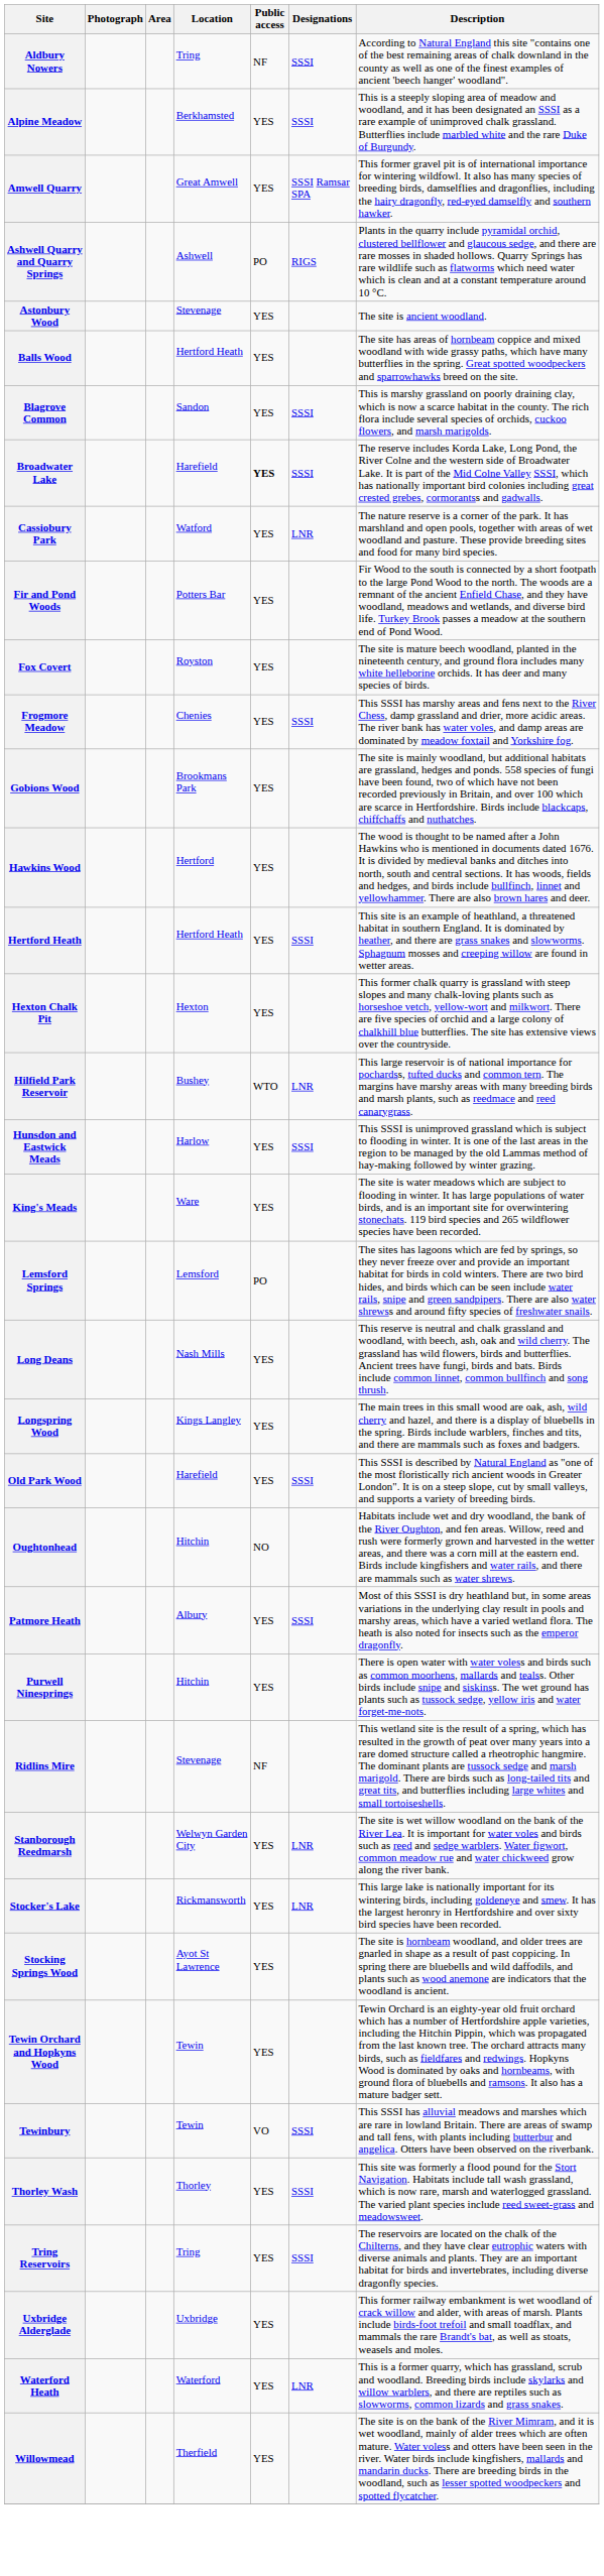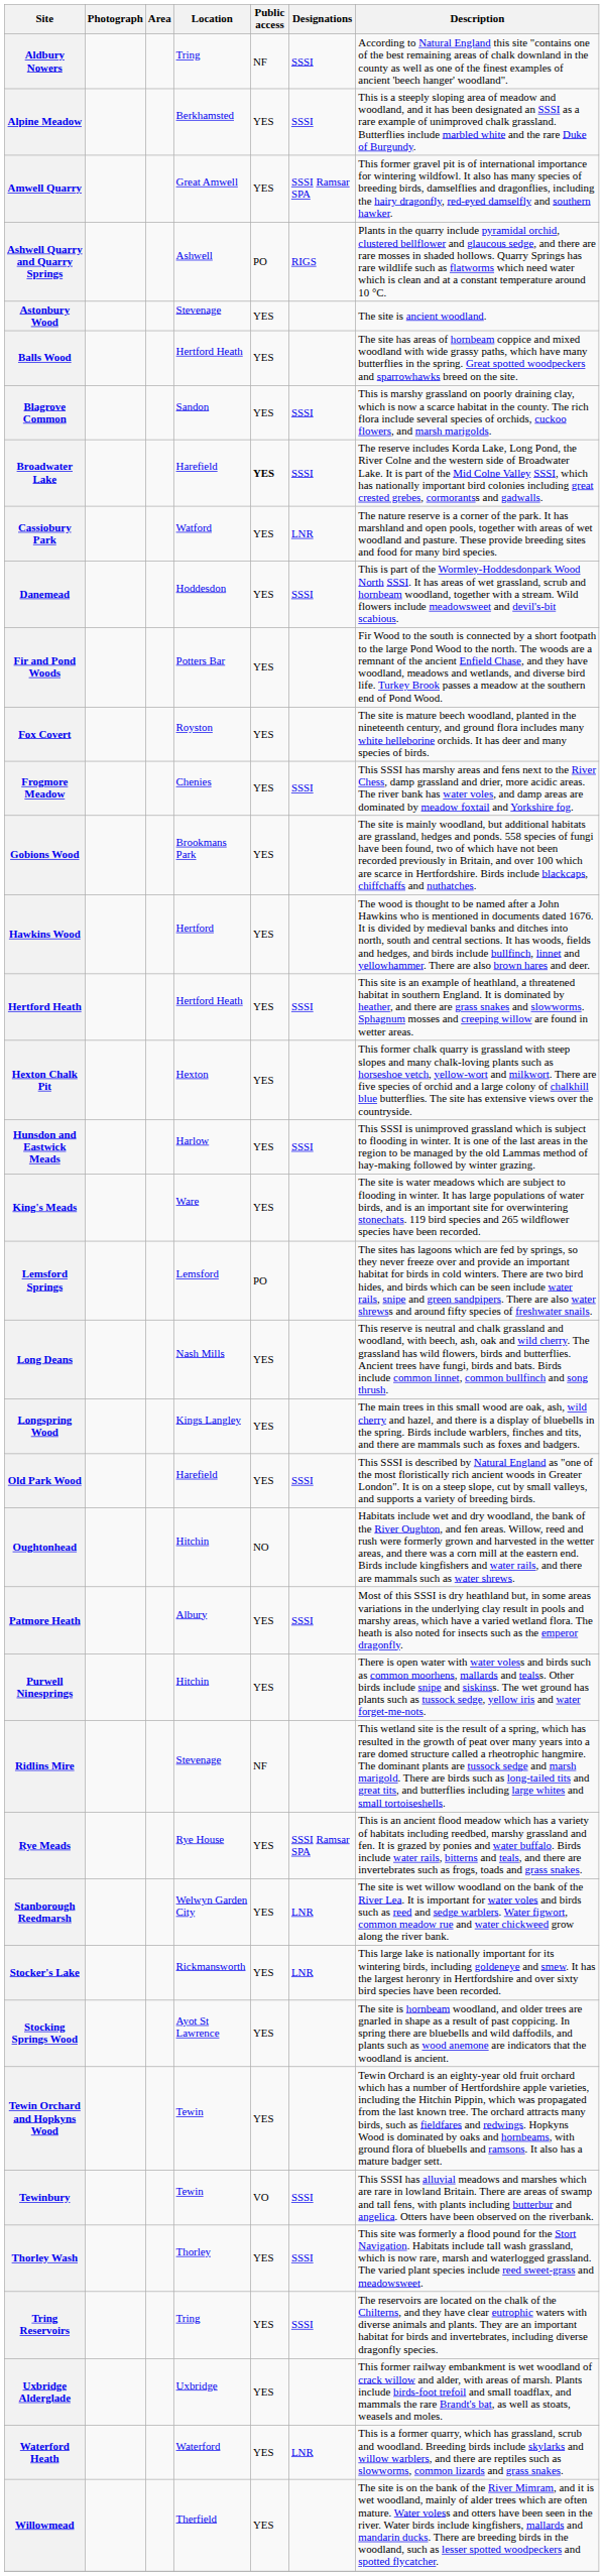 <table class="wikitable sortable plainrowheaders">
 <tr>
 <th scope="col">Site</th>
 <th scope="col" class="unsortable">Photograph</th>
 <th scope="col" data-sort-type="number">Area</th>
 <th scope="col">Location</th>
 <th scope="col">Public access</th>
 <th scope="col">Designations</th>
 <th scope="col" class="unsortable">Description</th>
 </tr>
 <tr>
 <th scope="row"><a href='#'>Aldbury Nowers</a></th>
 <td></td>
 <td></td>
 <td><a href='#'>Tring</a><br><br></td>
 <td>NF</td>
 <td><a href='#'>SSSI</a></td>
 <td>According to <a href='#'>Natural England</a> this site "contains one of the best remaining areas of chalk downland in the county as well as one of the finest examples of ancient 'beech hanger' woodland".</td>
 </tr>
 <tr>
 <th scope="row"><a href='#'>Alpine Meadow</a></th>
 <td></td>
 <td></td>
 <td><a href='#'>Berkhamsted</a><br> <br> </td>
 <td>YES</td>
 <td><a href='#'>SSSI</a></td>
 <td>This is a steeply sloping area of meadow and woodland, and it has been designated an <a href='#'>SSSI</a> as a rare example of unimproved chalk grassland. Butterflies include <a href='#'>marbled white</a> and the rare <a href='#'>Duke of Burgundy</a>.</td>
 </tr>
 <tr>
 <th scope="row"><a href='#'>Amwell Quarry</a></th>
 <td></td>
 <td></td>
 <td><a href='#'>Great Amwell</a><br><br></td>
 <td>YES</td>
 <td><a href='#'>SSSI</a> <a href='#'>Ramsar</a> <a href='#'>SPA</a></td>
 <td>This former gravel pit is of international importance for wintering wildfowl. It also has many species of breeding birds, damselflies and dragonflies, including the <a href='#'>hairy dragonfly</a>, <a href='#'>red-eyed damselfly</a> and <a href='#'>southern hawker</a>.</td>
 </tr>
 <tr>
 <th scope="row"><a href='#'>Ashwell Quarry and Quarry Springs</a></th>
 <td></td>
 <td></td>
 <td><a href='#'>Ashwell</a><br> <br> </td>
 <td>PO</td>
 <td><a href='#'>RIGS</a></td>
 <td>Plants in the quarry include <a href='#'>pyramidal orchid</a>, <a href='#'>clustered bellflower</a> and <a href='#'>glaucous sedge</a>, and there are rare mosses in shaded hollows. Quarry Springs has rare wildlife such as <a href='#'>flatworms</a> which need water which is clean and at a constant temperature around 10 °C.</td>
 </tr>
 <tr>
 <th scope="row"><a href='#'>Astonbury Wood</a></th>
 <td></td>
 <td></td>
 <td><a href='#'>Stevenage</a><br> <br> </td>
 <td>YES</td>
 <td></td>
 <td>The site is <a href='#'>ancient woodland</a>.</td>
 </tr>
 <tr>
 <th scope="row"><a href='#'>Balls Wood</a></th>
 <td></td>
 <td></td>
 <td><a href='#'>Hertford Heath</a><br> <br> </td>
 <td>YES</td>
 <td></td>
 <td>The site has areas of <a href='#'>hornbeam</a> coppice and mixed woodland with wide grassy paths, which have many butterflies in the spring. <a href='#'>Great spotted woodpeckers</a> and <a href='#'>sparrowhawks</a> breed on the site.</td>
 </tr>
 <tr>
 <th scope="row"><a href='#'>Blagrove Common</a></th>
 <td></td>
 <td></td>
 <td><a href='#'>Sandon</a><br> <br> </td>
 <td>YES</td>
 <td><a href='#'>SSSI</a></td>
 <td>This is marshy grassland on poorly draining clay, which is now a scarce habitat in the county. The rich flora include several species of orchids, <a href='#'>cuckoo flowers</a>, and <a href='#'>marsh marigolds</a>.</td>
 </tr>
 <tr>
 <th scope="row"><a href='#'>Broadwater Lake</a></th>
 <td></td>
 <td></td>
 <td><a href='#'>Harefield</a><br> <br> </td>
 <td><strong>YES</strong></td>
 <td><a href='#'>SSSI</a></td>
 <td>The reserve includes Korda Lake, Long Pond, the River Colne and the western side of Broadwater Lake. It is part of the <a href='#'>Mid Colne Valley</a> <a href='#'>SSSI</a>, which has nationally important bird colonies including <a href='#'>great crested grebes</a>, <a href='#'>cormorants</a>s and <a href='#'>gadwalls</a>.</td>
 </tr>
 <tr>
 <th scope="row"><a href='#'>Cassiobury Park</a></th>
 <td></td>
 <td></td>
 <td><a href='#'>Watford</a><br><br></td>
 <td>YES</td>
 <td><a href='#'>LNR</a></td>
 <td>The nature reserve is a corner of the park. It has marshland and open pools, together with areas of wet woodland and pasture. These provide breeding sites and food for many bird species.</td>
 </tr>
 <tr>
+<th scope="row"><a href='#'>Danemead</a></th>
+<td></td>
+<td></td>
+<td><a href='#'>Hoddesdon</a><br><br></td>
+<td>YES</td>
+<td><a href='#'>SSSI</a></td>
+<td>This is part of the <a href='#'>Wormley-Hoddesdonpark Wood North</a> <a href='#'>SSSI</a>. It has areas of wet grassland, scrub and <a href='#'>hornbeam</a> woodland, together with a stream. Wild flowers include <a href='#'>meadowsweet</a> and <a href='#'>devil's-bit scabious</a>.</td>
+</tr>
+<tr>
 <th scope="row"><a href='#'>Fir and Pond Woods</a></th>
 <td></td>
 <td></td>
 <td><a href='#'>Potters Bar</a><br> <br> </td>
 <td>YES</td>
 <td></td>
 <td>Fir Wood to the south is connected by a short footpath to the large Pond Wood to the north. The woods are a remnant of the ancient <a href='#'>Enfield Chase</a>, and they have woodland, meadows and wetlands, and diverse bird life. <a href='#'>Turkey Brook</a> passes a meadow at the southern end of Pond Wood.</td>
 </tr>
 <tr>
 <th scope="row"><a href='#'>Fox Covert</a></th>
 <td></td>
 <td></td>
 <td><a href='#'>Royston</a><br> <br> </td>
 <td>YES</td>
 <td></td>
 <td>The site is mature beech woodland, planted in the nineteenth century, and ground flora includes many <a href='#'>white helleborine</a> orchids. It has deer and many species of birds.</td>
 </tr>
 <tr>
 <th scope="row"><a href='#'>Frogmore Meadow</a></th>
 <td></td>
 <td></td>
 <td><a href='#'>Chenies</a><br> <br> </td>
 <td>YES</td>
 <td><a href='#'>SSSI</a></td>
 <td>This SSSI has marshy areas and fens next to the <a href='#'>River Chess</a>, damp grassland and drier, more acidic areas. The river bank has <a href='#'>water voles</a>, and damp areas are dominated by <a href='#'>meadow foxtail</a> and <a href='#'>Yorkshire fog</a>.</td>
 </tr>
 <tr>
 <th scope="row"><a href='#'>Gobions Wood</a></th>
 <td></td>
 <td></td>
 <td><a href='#'>Brookmans Park</a><br> <br> </td>
 <td>YES</td>
 <td></td>
 <td>The site is mainly woodland, but additional habitats are grassland, hedges and ponds. 558 species of fungi have been found, two of which have not been recorded previously in Britain, and over 100 which are scarce in Hertfordshire. Birds include <a href='#'>blackcaps</a>, <a href='#'>chiffchaffs</a> and <a href='#'>nuthatches</a>.</td>
 </tr>
 <tr>
 <th scope="row"><a href='#'>Hawkins Wood</a></th>
 <td></td>
 <td></td>
 <td><a href='#'>Hertford</a><br> <br> </td>
 <td>YES</td>
 <td></td>
 <td>The wood is thought to be named after a John Hawkins who is mentioned in documents dated 1676. It is divided by medieval banks and ditches into north, south and central sections. It has woods, fields and hedges, and birds include <a href='#'>bullfinch</a>, <a href='#'>linnet</a> and <a href='#'>yellowhammer</a>. There are also <a href='#'>brown hares</a> and deer.</td>
 </tr>
 <tr>
 <th scope="row"><a href='#'>Hertford Heath</a></th>
 <td></td>
 <td></td>
 <td><a href='#'>Hertford Heath</a><br> <br> </td>
 <td>YES</td>
 <td><a href='#'>SSSI</a></td>
 <td>This site is an example of heathland, a threatened habitat in southern England. It is dominated by <a href='#'>heather</a>, and there are <a href='#'>grass snakes</a> and <a href='#'>slowworms</a>. <a href='#'>Sphagnum</a> mosses and <a href='#'>creeping willow</a> are found in wetter areas.</td>
 </tr>
 <tr>
 <th scope="row"><a href='#'>Hexton Chalk Pit</a></th>
 <td></td>
 <td></td>
 <td><a href='#'>Hexton</a><br> <br> </td>
 <td>YES</td>
 <td></td>
 <td>This former chalk quarry is grassland with steep slopes and many chalk-loving plants such as <a href='#'>horseshoe vetch</a>, <a href='#'>yellow-wort</a> and <a href='#'>milkwort</a>. There are five species of orchid and a large colony of <a href='#'>chalkhill blue</a> butterflies. The site has extensive views over the countryside.</td>
-</tr>
-<tr>
-<th scope="row"><a href='#'>Hilfield Park Reservoir</a></th>
-<td></td>
-<td></td>
-<td><a href='#'>Bushey</a><br><br></td>
-<td>WTO</td>
-<td><a href='#'>LNR</a></td>
-<td>This large reservoir is of national importance for <a href='#'>pochards</a>s, <a href='#'>tufted ducks</a> and <a href='#'>common tern</a>. The margins have marshy areas with many breeding birds and marsh plants, such as <a href='#'>reedmace</a> and <a href='#'>reed canarygrass</a>.</td>
 </tr>
 <tr>
 <th scope="row"><a href='#'>Hunsdon and Eastwick Meads</a></th>
 <td></td>
 <td></td>
 <td><a href='#'>Harlow</a><br><br></td>
 <td>YES</td>
 <td><a href='#'>SSSI</a></td>
 <td>This SSSI is unimproved grassland which is subject to flooding in winter. It is one of the last areas in the region to be managed by the old Lammas method of hay-making followed by winter grazing.</td>
 </tr>
 <tr>
 <th scope="row"><a href='#'>King's Meads</a></th>
 <td></td>
 <td></td>
 <td><a href='#'>Ware</a><br> <br> </td>
 <td>YES</td>
 <td></td>
 <td>The site is water meadows which are subject to flooding in winter. It has large populations of water birds, and is an important site for overwintering <a href='#'>stonechats</a>. 119 bird species and 265 wildflower species have been recorded.</td>
 </tr>
 <tr>
 <th scope="row"><a href='#'>Lemsford Springs</a></th>
 <td></td>
 <td></td>
 <td><a href='#'>Lemsford</a><br> <br> </td>
 <td>PO</td>
 <td></td>
 <td>The sites has lagoons which are fed by springs, so they never freeze over and provide an important habitat for birds in cold winters. There are two bird hides, and birds which can be seen include <a href='#'>water rails</a>, <a href='#'>snipe</a> and <a href='#'>green sandpipers</a>. There are also <a href='#'>water shrews</a>s and around fifty species of <a href='#'>freshwater snails</a>.</td>
 </tr>
 <tr>
 <th scope="row"><a href='#'>Long Deans</a></th>
 <td></td>
 <td></td>
 <td><a href='#'>Nash Mills</a><br> <br> </td>
 <td>YES</td>
 <td></td>
 <td>This reserve is neutral and chalk grassland and woodland, with beech, ash, oak and <a href='#'>wild cherry</a>. The grassland has wild flowers, birds and butterflies. Ancient trees have fungi, birds and bats. Birds include <a href='#'>common linnet</a>, <a href='#'>common bullfinch</a> and <a href='#'>song thrush</a>.</td>
 </tr>
 <tr>
 <th scope="row"><a href='#'>Longspring Wood</a></th>
 <td></td>
 <td></td>
 <td><a href='#'>Kings Langley</a><br> <br> </td>
 <td>YES</td>
 <td></td>
 <td>The main trees in this small wood are oak, ash, <a href='#'>wild cherry</a> and hazel, and there is a display of bluebells in the spring. Birds include warblers, finches and tits, and there are mammals such as foxes and badgers.</td>
 </tr>
 <tr>
 <th scope="row"><a href='#'>Old Park Wood</a></th>
 <td></td>
 <td></td>
 <td><a href='#'>Harefield</a><br><br></td>
 <td>YES</td>
 <td><a href='#'>SSSI</a></td>
 <td>This SSSI is described by <a href='#'>Natural England</a> as "one of the most floristically rich ancient woods in Greater London". It is on a steep slope, cut by small valleys, and supports a variety of breeding birds.</td>
 </tr>
 <tr>
 <th scope="row"><a href='#'>Oughtonhead</a></th>
 <td></td>
 <td></td>
 <td><a href='#'>Hitchin</a><br><br></td>
 <td>NO</td>
 <td></td>
 <td>Habitats include wet and dry woodland, the bank of the <a href='#'>River Oughton</a>, and fen areas. Willow, reed and rush were formerly grown and harvested in the wetter areas, and there was a corn mill at the eastern end. Birds include kingfishers and <a href='#'>water rails</a>, and there are mammals such as <a href='#'>water shrews</a>.</td>
 </tr>
 <tr>
 <th scope="row"><a href='#'>Patmore Heath</a></th>
 <td></td>
 <td></td>
 <td><a href='#'>Albury</a><br><br></td>
 <td>YES</td>
 <td><a href='#'>SSSI</a></td>
 <td>Most of this SSSI is dry heathland but, in some areas variations in the underlying clay result in pools and marshy areas, which have a varied wetland flora. The heath is also noted for insects such as the <a href='#'>emperor dragonfly</a>.</td>
 </tr>
 <tr>
 <th scope="row"><a href='#'>Purwell Ninesprings</a></th>
 <td></td>
 <td></td>
 <td><a href='#'>Hitchin</a><br><br></td>
 <td>YES</td>
 <td></td>
 <td>There is open water with <a href='#'>water voles</a>s and birds such as <a href='#'>common moorhens</a>, <a href='#'>mallards</a> and <a href='#'>teals</a>s. Other birds include <a href='#'>snipe</a> and <a href='#'>siskins</a>s. The wet ground has plants such as <a href='#'>tussock sedge</a>, <a href='#'>yellow iris</a> and <a href='#'>water forget-me-nots</a>.</td>
 </tr>
 <tr>
 <th scope="row"><a href='#'>Ridlins Mire</a></th>
 <td></td>
 <td></td>
 <td><a href='#'>Stevenage</a><br><br></td>
 <td>NF</td>
 <td></td>
 <td>This wetland site is the result of a spring, which has resulted in the growth of peat over many years into a rare domed structure called a rheotrophic hangmire. The dominant plants are <a href='#'>tussock sedge</a> and <a href='#'>marsh marigold</a>. There are birds such as <a href='#'>long-tailed tits</a> and <a href='#'>great tits</a>, and butterflies including <a href='#'>large whites</a> and <a href='#'>small tortoiseshells</a>.</td>
+</tr>
+<tr>
+<th scope="row"><a href='#'>Rye Meads</a></th>
+<td></td>
+<td></td>
+<td><a href='#'>Rye House</a><br><br></td>
+<td>YES</td>
+<td><a href='#'>SSSI</a> <a href='#'>Ramsar</a> <a href='#'>SPA</a></td>
+<td>This is an ancient flood meadow which has a variety of habitats including reedbed, marshy grassland and fen. It is grazed by ponies and <a href='#'>water buffalo</a>. Birds include <a href='#'>water rails</a>, <a href='#'>bitterns</a> and <a href='#'>teals</a>, and there are invertebrates such as frogs, toads and <a href='#'>grass snakes</a>.</td>
 </tr>
 <tr>
 <th scope="row"><a href='#'>Stanborough Reedmarsh</a></th>
 <td></td>
 <td></td>
 <td><a href='#'>Welwyn Garden City</a><br><br></td>
 <td>YES</td>
 <td><a href='#'>LNR</a></td>
 <td>The site is wet willow woodland on the bank of the <a href='#'>River Lea</a>. It is important for <a href='#'>water voles</a> and birds such as <a href='#'>reed</a> and <a href='#'>sedge warblers</a>. <a href='#'>Water figwort</a>, <a href='#'>common meadow rue</a> and <a href='#'>water chickweed</a> grow along the river bank.</td>
 </tr>
 <tr>
 <th scope="row"><a href='#'>Stocker's Lake</a></th>
 <td></td>
 <td></td>
 <td><a href='#'>Rickmansworth</a><br><br></td>
 <td>YES</td>
 <td><a href='#'>LNR</a></td>
 <td>This large lake is nationally important for its wintering birds, including <a href='#'>goldeneye</a> and <a href='#'>smew</a>. It has the largest heronry in Hertfordshire and over sixty bird species have been recorded.</td>
 </tr>
 <tr>
 <th scope="row"><a href='#'>Stocking Springs Wood</a></th>
 <td></td>
 <td></td>
 <td><a href='#'>Ayot St Lawrence</a><br><br></td>
 <td>YES</td>
 <td></td>
 <td>The site is <a href='#'>hornbeam</a> woodland, and older trees are gnarled in shape as a result of past coppicing. In spring there are bluebells and wild daffodils, and plants such as <a href='#'>wood anemone</a> are indicators that the woodland is ancient.</td>
 </tr>
 <tr>
 <th scope="row"><a href='#'>Tewin Orchard and Hopkyns Wood</a></th>
 <td></td>
 <td></td>
 <td><a href='#'>Tewin</a><br><br></td>
 <td>YES</td>
 <td></td>
 <td>Tewin Orchard is an eighty-year old fruit orchard which has a number of Hertfordshire apple varieties, including the Hitchin Pippin, which was propagated from the last known tree. The orchard attracts many birds, such as <a href='#'>fieldfares</a> and <a href='#'>redwings</a>. Hopkyns Wood is dominated by oaks and <a href='#'>hornbeams</a>, with ground flora of bluebells and <a href='#'>ramsons</a>. It also has a mature badger sett.</td>
 </tr>
 <tr>
 <th scope="row"><a href='#'>Tewinbury</a></th>
 <td></td>
 <td></td>
 <td><a href='#'>Tewin</a><br><br></td>
 <td>VO</td>
 <td><a href='#'>SSSI</a></td>
 <td>This SSSI has <a href='#'>alluvial</a> meadows and marshes which are rare in lowland Britain. There are areas of swamp and tall fens, with plants including <a href='#'>butterbur</a> and <a href='#'>angelica</a>. Otters have been observed on the riverbank.</td>
 </tr>
 <tr>
 <th scope="row"><a href='#'>Thorley Wash</a></th>
 <td></td>
 <td></td>
 <td><a href='#'>Thorley</a><br><br></td>
 <td>YES</td>
 <td><a href='#'>SSSI</a></td>
 <td>This site was formerly a flood pound for the <a href='#'>Stort Navigation</a>. Habitats include tall wash grassland, which is now rare, marsh and waterlogged grassland. The varied plant species include <a href='#'>reed sweet-grass</a> and <a href='#'>meadowsweet</a>.</td>
 </tr>
 <tr>
 <th scope="row"><a href='#'>Tring Reservoirs</a></th>
 <td></td>
 <td></td>
 <td><a href='#'>Tring</a><br><br></td>
 <td>YES</td>
 <td><a href='#'>SSSI</a></td>
 <td>The reservoirs are located on the chalk of the <a href='#'>Chilterns</a>, and they have clear <a href='#'>eutrophic</a> waters with diverse animals and plants. They are an important habitat for birds and invertebrates, including diverse dragonfly species.</td>
 </tr>
 <tr>
 <th scope="row"><a href='#'>Uxbridge Alderglade</a></th>
 <td></td>
 <td></td>
 <td><a href='#'>Uxbridge</a><br> <br> </td>
 <td>YES</td>
 <td></td>
 <td>This former railway embankment is wet woodland of <a href='#'>crack willow</a> and alder, with areas of marsh. Plants include <a href='#'>birds-foot trefoil</a> and small toadflax, and mammals the rare <a href='#'>Brandt's bat</a>, as well as stoats, weasels and moles.</td>
 </tr>
 <tr>
 <th scope="row"><a href='#'>Waterford Heath</a></th>
 <td></td>
 <td></td>
 <td><a href='#'>Waterford</a><br> <br> </td>
 <td>YES</td>
 <td><a href='#'>LNR</a></td>
 <td>This is a former quarry, which has grassland, scrub and woodland. Breeding birds include <a href='#'>skylarks</a> and <a href='#'>willow warblers</a>, and there are reptiles such as <a href='#'>slowworms</a>, <a href='#'>common lizards</a> and <a href='#'>grass snakes</a>.</td>
 </tr>
 <tr>
 <th scope="row"><a href='#'>Willowmead</a></th>
 <td></td>
 <td></td>
 <td><a href='#'>Therfield</a><br> <br> </td>
 <td>YES</td>
 <td></td>
 <td>The site is on the bank of the <a href='#'>River Mimram</a>, and it is wet woodland, mainly of alder trees which are often mature. <a href='#'>Water voles</a>s and otters have been seen in the river. Water birds include kingfishers, <a href='#'>mallards</a> and <a href='#'>mandarin ducks</a>. There are breeding birds in the woodland, such as <a href='#'>lesser spotted woodpeckers</a> and <a href='#'>spotted flycatcher</a>.</td>
 </tr>
 <tr>
 </tr>
 </table>
